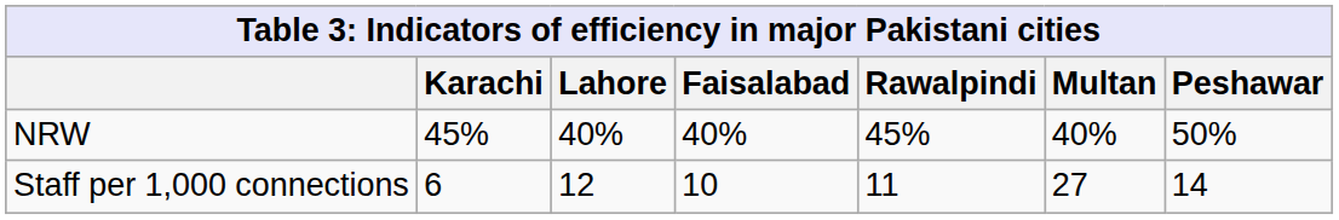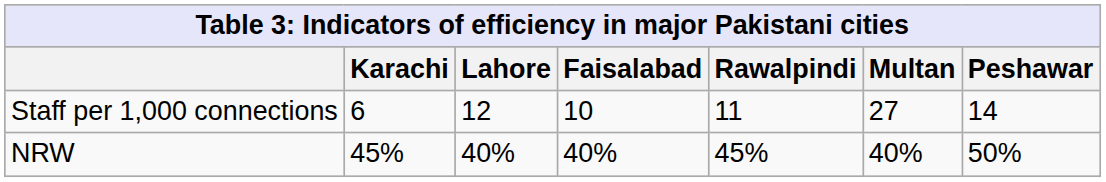 <table class="wikitable">
 <tr>
 <th style="background:#E6E6FA" colspan=7>Table 3: Indicators of efficiency in major Pakistani cities</th>
 </tr>
 <tr>
 <th></th>
 <th>Karachi</th>
 <th>Lahore</th>
 <th>Faisalabad</th>
 <th>Rawalpindi</th>
 <th>Multan</th>
 <th>Peshawar</th>
 </tr>
 <tr>
+<td>Staff per 1,000 connections</td>
+<td>6</td>
+<td>12</td>
+<td>10</td>
+<td>11</td>
+<td>27</td>
+<td>14</td>
+</tr>
+<tr>
 <td>NRW</td>
 <td>45%</td>
 <td>40%</td>
 <td>40%</td>
 <td>45%</td>
 <td>40%</td>
 <td>50%</td>
 </tr>
-<tr>
-<td>Staff per 1,000 connections</td>
-<td>6</td>
-<td>12</td>
-<td>10</td>
-<td>11</td>
-<td>27</td>
-<td>14</td>
-</tr>
 </table>
